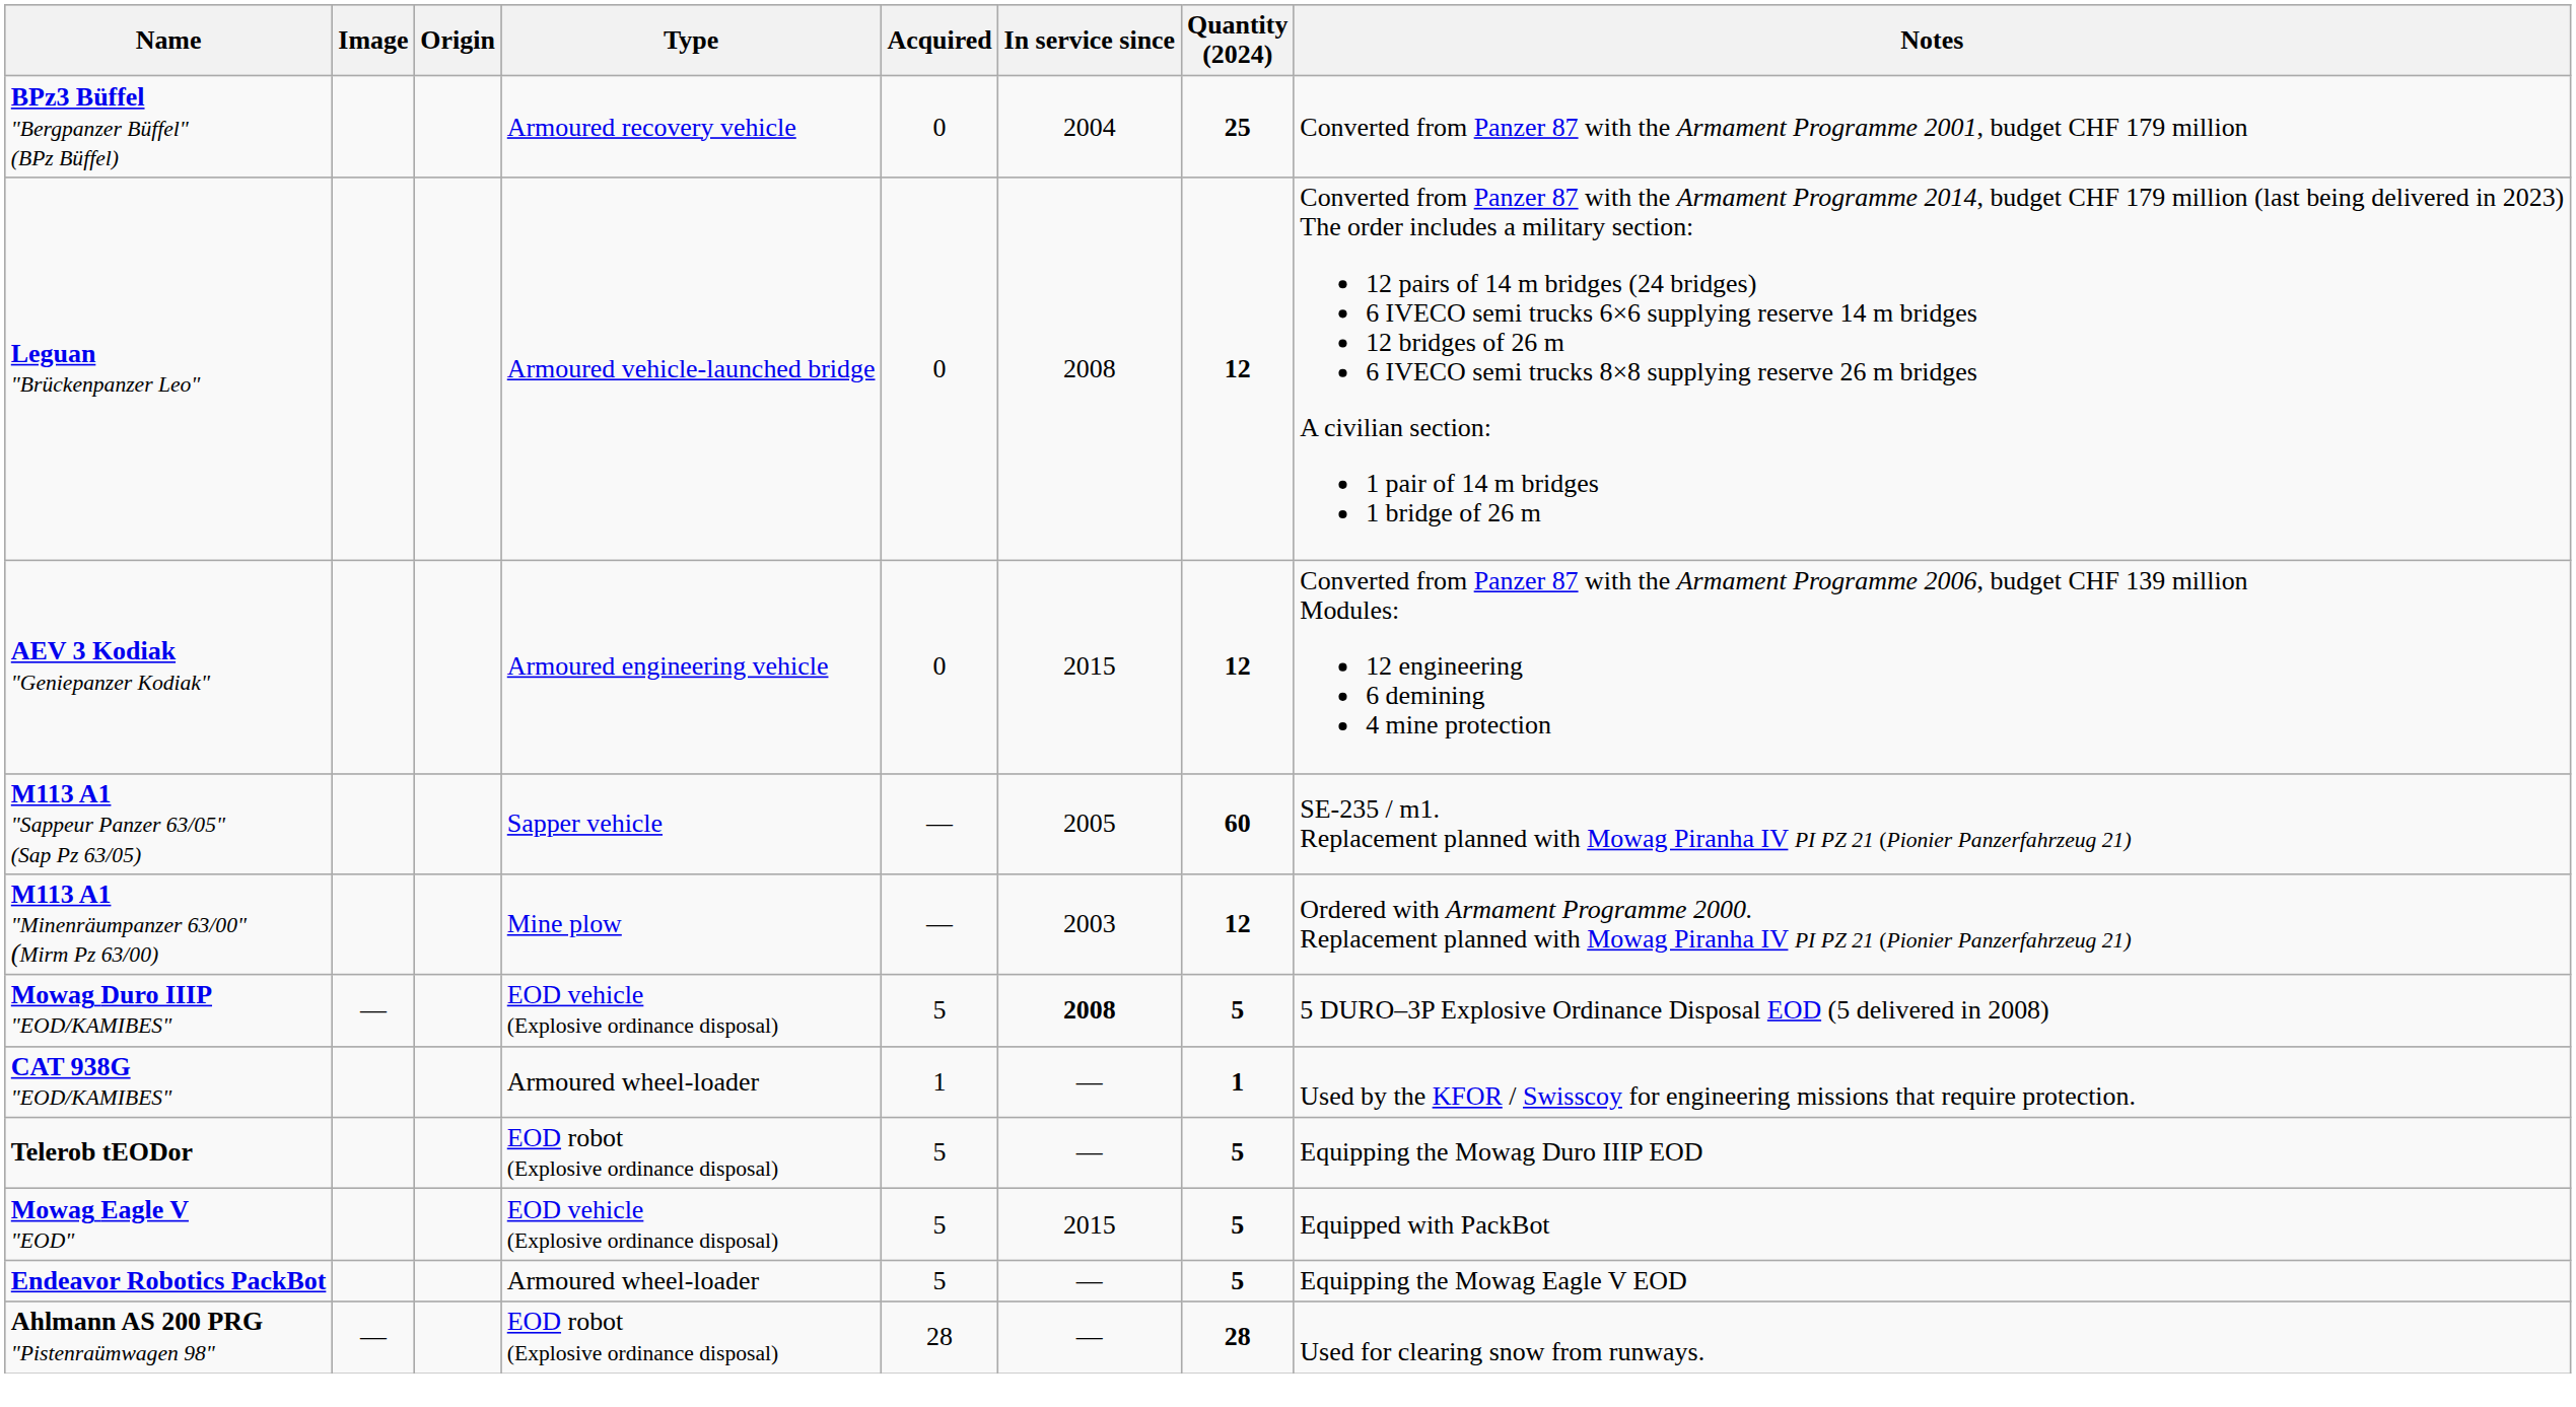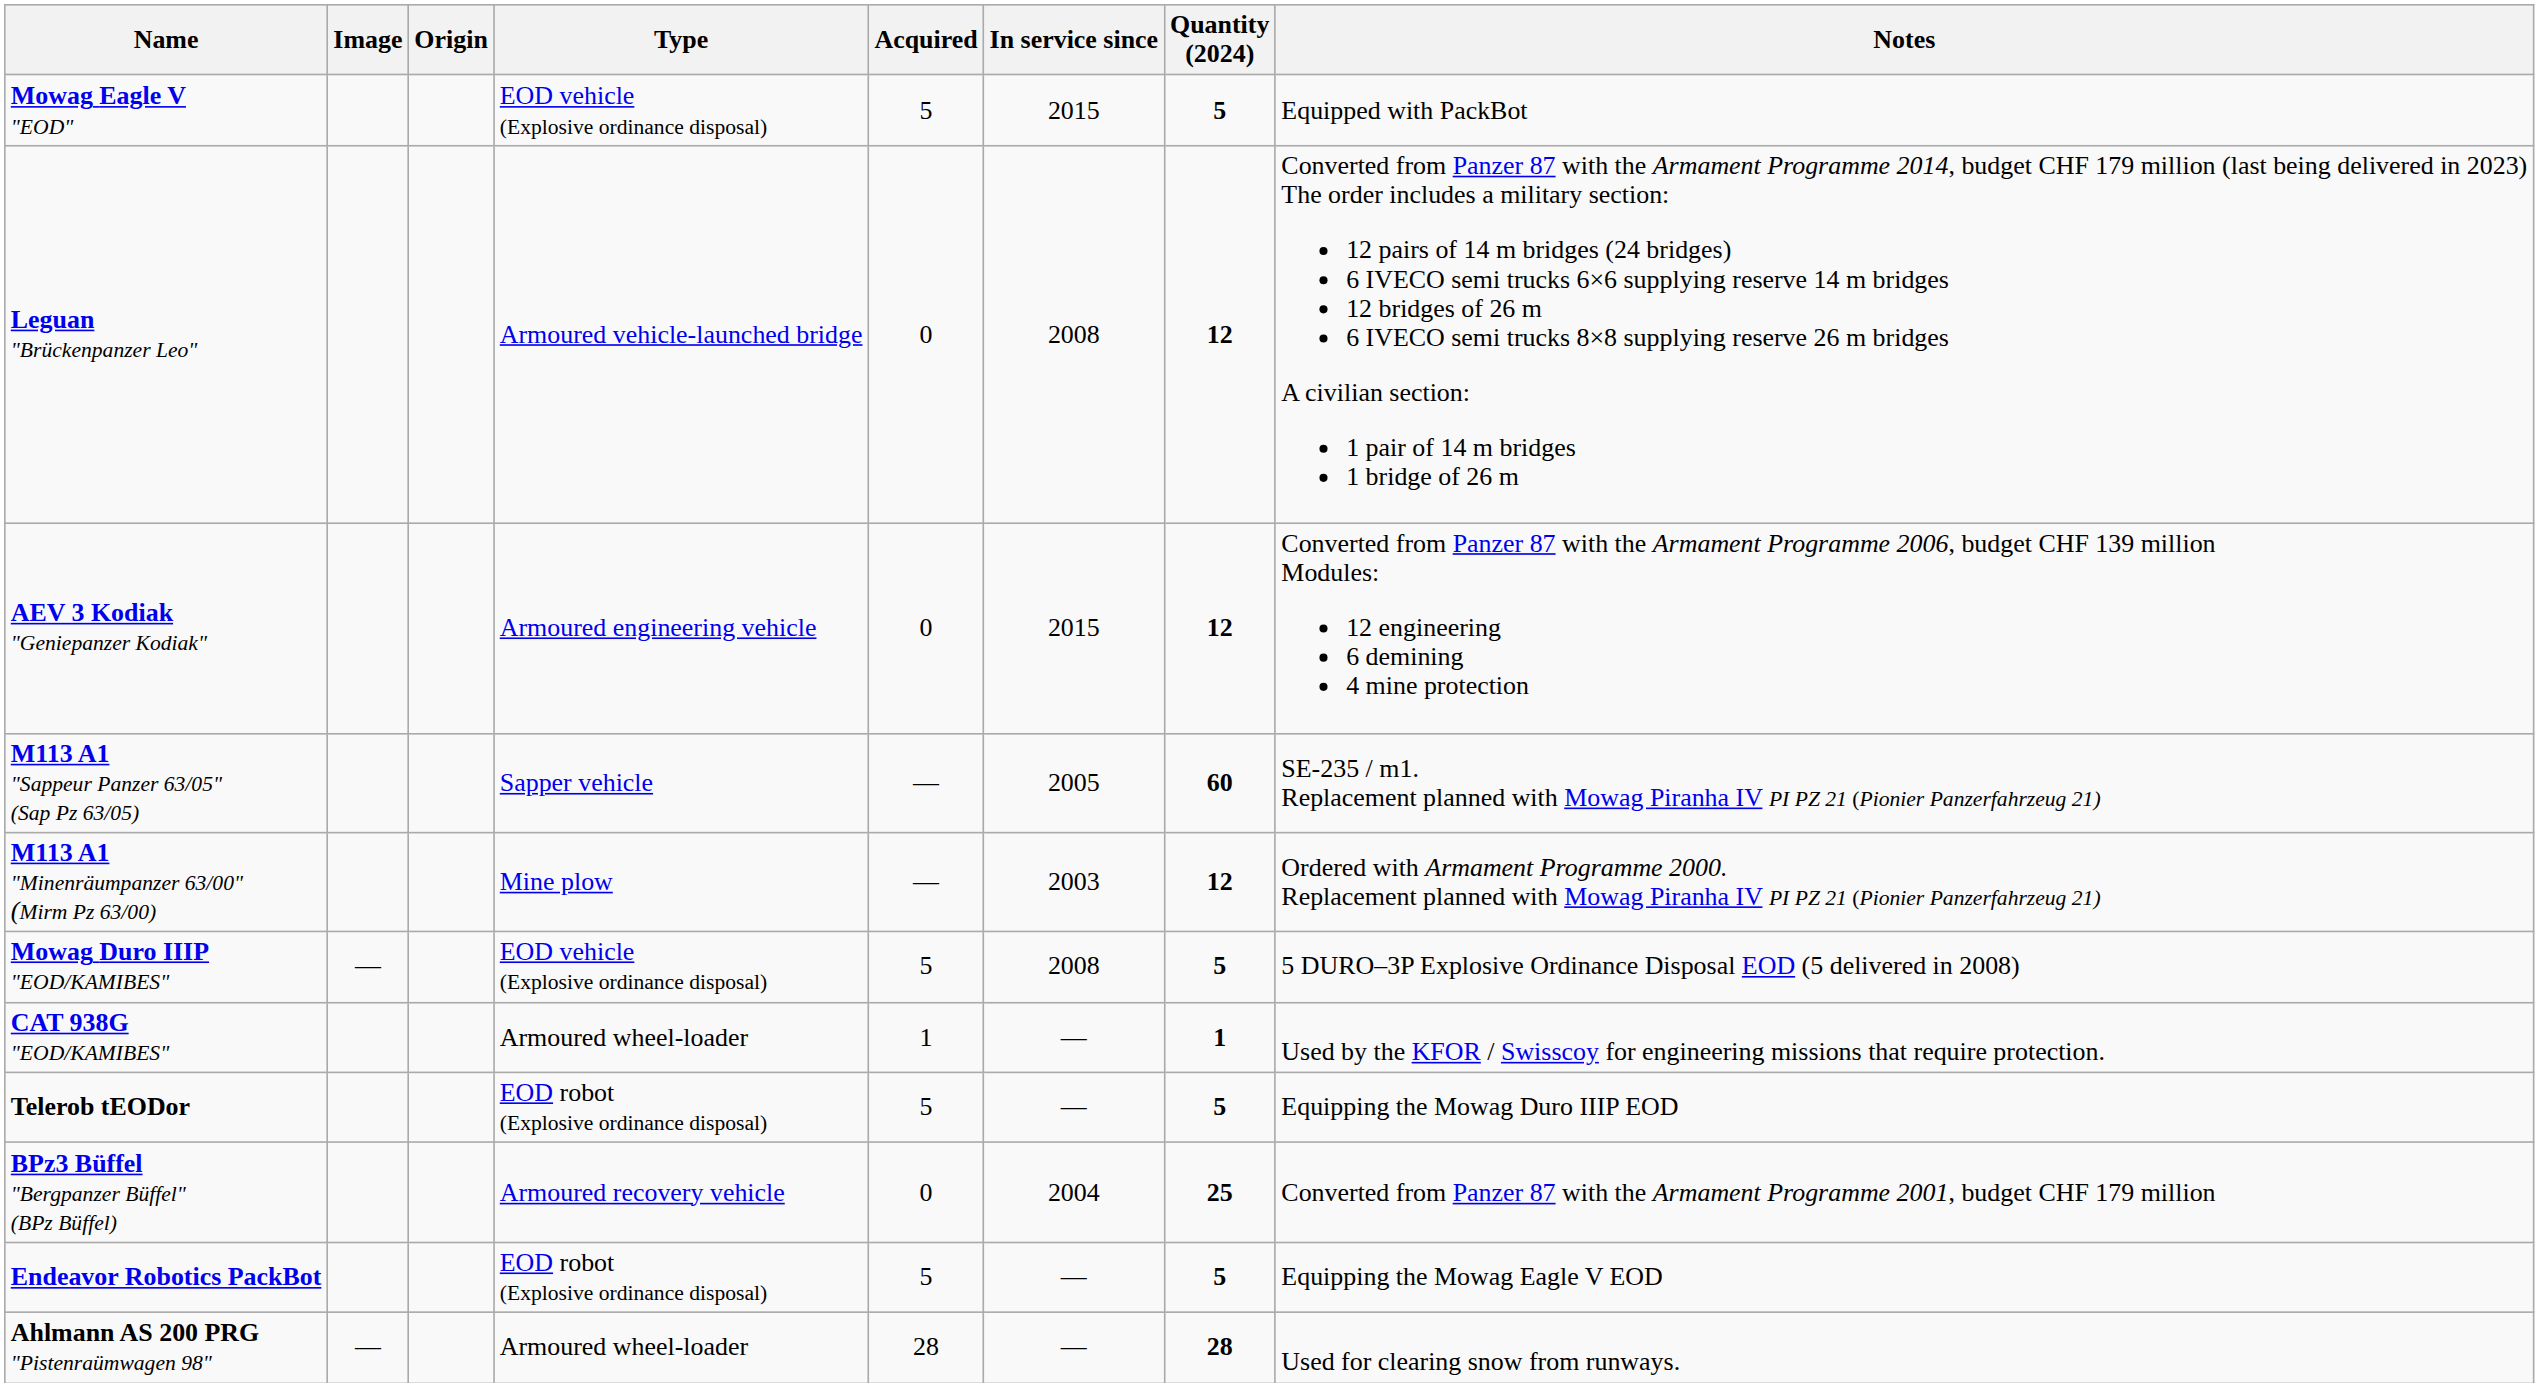 <table class="wikitable">
 <tr>
 <th>Name</th>
 <th>Image</th>
 <th>Origin</th>
 <th>Type</th>
 <th>Acquired</th>
 <th>In service since</th>
 <th>Quantity<br>(2024)</th>
 <th>Notes</th>
 </tr>
 <tr>
-<td><strong><a href='#'>BPz3 Büffel</a></strong><br><em><small>"Bergpanzer Büffel"</small></em> <br><small><em>(BPz Büffel)</em></small></td>
+<td><a href='#'><strong>Mowag</strong> <strong>Eagle V</strong></a><br><small><em>"EOD"</em></small></td>
 <td style="text-align: center; "></td>
 <td><small></small></td>
-<td><a href='#'>Armoured recovery vehicle</a></td>
-<td style="text-align: center; ">0</td>
-<td style="text-align: center; ">2004</td>
-<td style="text-align: center; "><strong>25</strong></td>
-<td>Converted from <a href='#'>Panzer 87</a> with the <em>Armament Programme 2001</em>, budget CHF 179 million</td>
+<td><a href='#'>EOD vehicle</a><br><small>(Explosive ordinance disposal)</small></td>
+<td style="text-align: center; ">5</td>
+<td style="text-align: center; ">2015</td>
+<td style="text-align: center; "><strong>5</strong></td>
+<td>Equipped with PackBot </td>
 </tr>
 <tr>
 <td><a href='#'><strong>Leguan</strong></a><br><small><em>"Brückenpanzer Leo"</em></small></td>
 <td style="text-align: center; "></td>
 <td><small></small></td>
 <td><a href='#'>Armoured vehicle-launched bridge</a></td>
 <td style="text-align: center; ">0</td>
 <td style="text-align: center; ">2008</td>
 <td style="text-align: center; "><strong>12</strong></td>
 <td>Converted from <a href='#'>Panzer 87</a> with the <em>Armament Programme 2014</em>, budget CHF 179 million (last being delivered in 2023)<br>The order includes a military section:<ul><li>12 pairs of 14 m bridges (24 bridges)</li><li>6 IVECO semi trucks 6×6 supplying reserve 14 m bridges</li><li>12 bridges of  26 m</li><li>6 IVECO semi trucks 8×8 supplying reserve 26 m bridges</li></ul>A civilian section:<ul><li>1 pair of 14 m bridges</li><li>1 bridge of 26 m</li></ul></td>
 </tr>
 <tr>
 <td><strong><a href='#'>AEV 3 Kodiak</a></strong><br><small><em>"Geniepanzer Kodiak"</em></small></td>
 <td style="text-align: center; "></td>
 <td><small></small><br><small></small></td>
 <td><a href='#'>Armoured engineering vehicle</a></td>
 <td style="text-align: center; ">0</td>
 <td style="text-align: center; ">2015</td>
 <td style="text-align: center; "><strong>12</strong></td>
 <td>Converted from <a href='#'>Panzer 87</a> with the <em>Armament Programme</em> <em>2006</em>, budget CHF 139 million<br>Modules:<ul><li>12 engineering</li><li>6 demining</li><li>4 mine protection</li></ul></td>
 </tr>
 <tr>
 <td><a href='#'><strong>M113 A1</strong></a><br><small><em>"Sappeur Panzer 63/05"</em></small> <br><small><em>(Sap Pz 63/05)</em></small></td>
 <td style="text-align: center; "></td>
 <td><small></small><br><small></small></td>
 <td><a href='#'>Sapper vehicle</a></td>
 <td style="text-align: center; ">—</td>
 <td style="text-align: center; ">2005</td>
 <td style="text-align: center; "><strong>60</strong></td>
 <td>SE-235 / m1.<br>Replacement planned with <a href='#'>Mowag Piranha IV</a> <small><em>PI PZ 21</em> (<em>Pionier Panzerfahrzeug 21)</em></small></td>
 </tr>
 <tr>
 <td><a href='#'><strong>M113 A1</strong></a><br><small><em>"Minenräumpanzer 63/00"</em></small> <br><em>(<small>Mirm Pz 63/00)</small></em></td>
 <td style="text-align: center; "></td>
 <td><small></small><br><small></small></td>
 <td><a href='#'>Mine plow</a></td>
 <td style="text-align: center; ">—</td>
 <td style="text-align: center; ">2003</td>
 <td style="text-align: center; "><strong>12</strong></td>
 <td>Ordered with <em>Armament Programme 2000.</em><br>Replacement planned with <a href='#'>Mowag Piranha IV</a> <small><em>PI PZ 21</em> (<em>Pionier Panzerfahrzeug 21)</em></small></td>
 </tr>
 <tr>
 <td><a href='#'><strong>Mowag</strong> <strong>Duro IIIP</strong></a><br><small><em>"EOD/KAMIBES"</em></small></td>
 <td style="text-align: center; ">—</td>
 <td><small></small></td>
 <td><a href='#'>EOD vehicle</a><br><small>(Explosive ordinance disposal)</small></td>
 <td style="text-align: center; ">5</td>
-<td style="text-align: center; "><strong>2008</strong></td>
+<td style="text-align: center; ">2008</td>
 <td style="text-align: center; "><strong>5</strong></td>
 <td>5 DURO–3P Explosive Ordinance Disposal <a href='#'>EOD</a> (5 delivered in 2008)</td>
 </tr>
 <tr>
 <td><strong><a href='#'>CAT 938G</a></strong><br><small><em>"EOD/KAMIBES"</em></small></td>
 <td style="text-align: center; "></td>
 <td><small></small></td>
 <td>Armoured wheel-loader</td>
 <td style="text-align: center; ">1</td>
 <td style="text-align: center; ">—</td>
 <td style="text-align: center; "><strong>1</strong></td>
 <td><br>Used by the <a href='#'>KFOR</a> / <a href='#'>Swisscoy</a> for engineering missions that require protection.</td>
 </tr>
 <tr>
 <td><strong>Telerob tEODor</strong></td>
 <td style="text-align: center; "></td>
 <td><small></small></td>
 <td><a href='#'>EOD</a> robot<br><small>(Explosive ordinance disposal)</small></td>
 <td style="text-align: center; ">5</td>
 <td style="text-align: center; ">—</td>
 <td style="text-align: center; "><strong>5</strong></td>
 <td>Equipping the Mowag Duro IIIP EOD</td>
 </tr>
 <tr>
-<td><a href='#'><strong>Mowag</strong> <strong>Eagle V</strong></a><br><small><em>"EOD"</em></small></td>
+<td><strong><a href='#'>BPz3 Büffel</a></strong><br><em><small>"Bergpanzer Büffel"</small></em> <br><small><em>(BPz Büffel)</em></small></td>
 <td style="text-align: center; "></td>
 <td><small></small></td>
-<td><a href='#'>EOD vehicle</a><br><small>(Explosive ordinance disposal)</small></td>
-<td style="text-align: center; ">5</td>
-<td style="text-align: center; ">2015</td>
-<td style="text-align: center; "><strong>5</strong></td>
-<td>Equipped with PackBot </td>
+<td><a href='#'>Armoured recovery vehicle</a></td>
+<td style="text-align: center; ">0</td>
+<td style="text-align: center; ">2004</td>
+<td style="text-align: center; "><strong>25</strong></td>
+<td>Converted from <a href='#'>Panzer 87</a> with the <em>Armament Programme 2001</em>, budget CHF 179 million</td>
 </tr>
 <tr>
 <td><a href='#'><strong>Endeavor Robotics PackBot</strong></a></td>
 <td></td>
 <td><small></small></td>
-<td>Armoured wheel-loader</td>
+<td><a href='#'>EOD</a> robot<br><small>(Explosive ordinance disposal)</small></td>
 <td style="text-align: center; ">5</td>
 <td style="text-align: center; ">—</td>
 <td style="text-align: center; "><strong>5</strong></td>
 <td>Equipping the Mowag Eagle V EOD</td>
 </tr>
 <tr>
 <td><strong>Ahlmann AS 200 PRG</strong><br><small><em>"Pistenraümwagen 98"</em></small></td>
 <td style="text-align: center; ">—</td>
 <td><small></small></td>
-<td><a href='#'>EOD</a> robot<br><small>(Explosive ordinance disposal)</small></td>
+<td>Armoured wheel-loader</td>
 <td style="text-align: center; ">28</td>
 <td style="text-align: center; ">—</td>
 <td style="text-align: center; "><strong>28</strong></td>
 <td><br>Used for clearing snow from runways.</td>
 </tr>
 </table>
